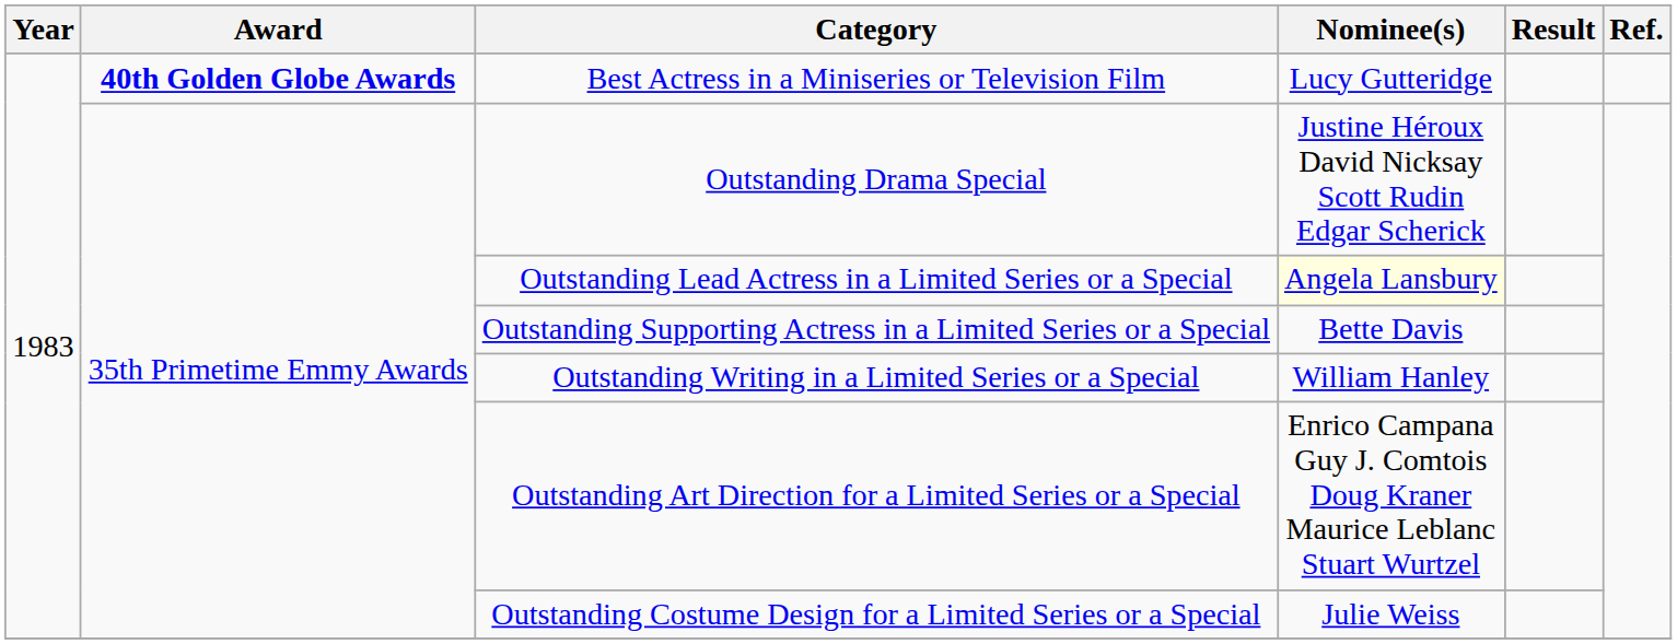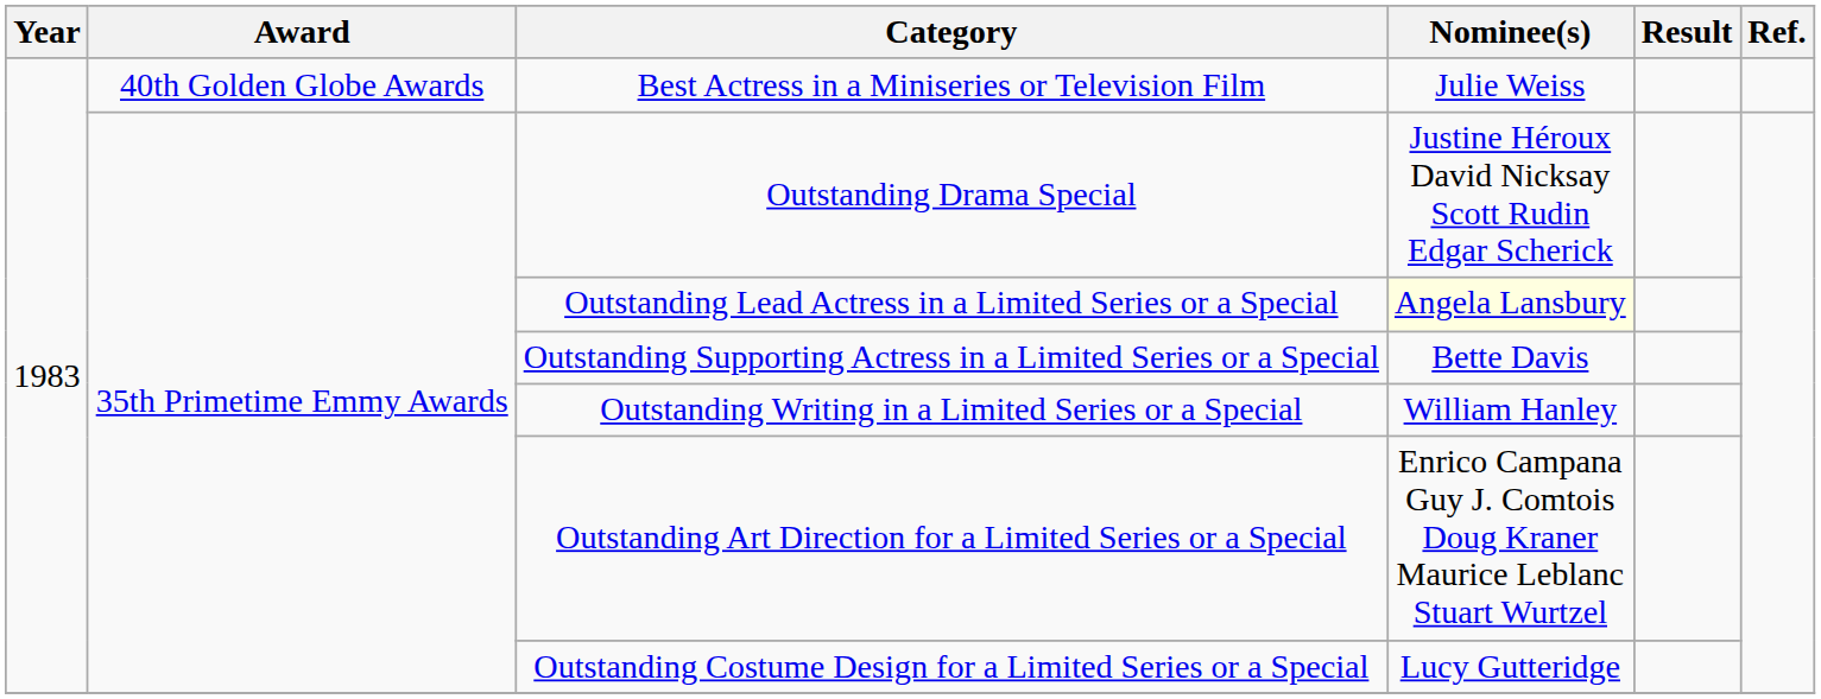 <table class="wikitable sortable plainrowheaders" style="text-align:center;">
 <tr>
 <th>Year</th>
 <th>Award</th>
 <th>Category</th>
 <th>Nominee(s)</th>
 <th>Result</th>
 <th>Ref.</th>
 </tr>
 <tr>
 <td rowspan="7">1983</td>
-<td><strong><a href='#'>40th Golden Globe Awards</a></strong></td>
+<td><a href='#'>40th Golden Globe Awards</a></td>
 <td><a href='#'>Best Actress in a Miniseries or Television Film</a></td>
-<td><a href='#'>Lucy Gutteridge</a></td>
+<td><a href='#'>Julie Weiss</a></td>
 <td></td>
 <td></td>
 </tr>
 <tr>
 <td rowspan="6"><a href='#'>35th Primetime Emmy Awards</a></td>
 <td><a href='#'>Outstanding Drama Special</a></td>
 <td><a href='#'>Justine Héroux</a> <br> David Nicksay <br> <a href='#'>Scott Rudin</a> <br> <a href='#'>Edgar Scherick</a></td>
 <td></td>
 <td rowspan="6"></td>
 </tr>
 <tr>
 <td><a href='#'>Outstanding Lead Actress in a Limited Series or a Special</a></td>
 <td style="background: lightyellow;"><a href='#'>Angela Lansbury</a></td>
 <td></td>
 </tr>
 <tr>
 <td><a href='#'>Outstanding Supporting Actress in a Limited Series or a Special</a></td>
 <td><a href='#'>Bette Davis</a></td>
 <td></td>
 </tr>
 <tr>
 <td><a href='#'>Outstanding Writing in a Limited Series or a Special</a></td>
 <td><a href='#'>William Hanley</a></td>
 <td></td>
 </tr>
 <tr>
 <td><a href='#'>Outstanding Art Direction for a Limited Series or a Special</a></td>
 <td>Enrico Campana <br> Guy J. Comtois <br> <a href='#'>Doug Kraner</a> <br> Maurice Leblanc <br> <a href='#'>Stuart Wurtzel</a></td>
 <td></td>
 </tr>
 <tr>
 <td><a href='#'>Outstanding Costume Design for a Limited Series or a Special</a></td>
-<td><a href='#'>Julie Weiss</a></td>
+<td><a href='#'>Lucy Gutteridge</a></td>
 <td></td>
 </tr>
 <tr>
 </tr>
 </table>
